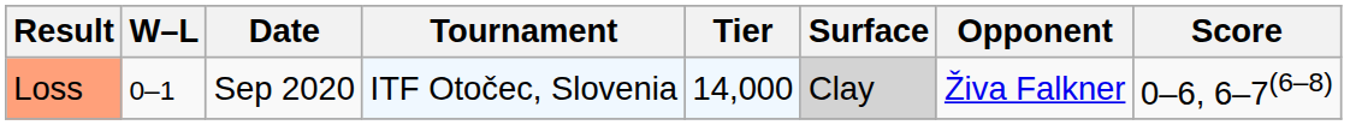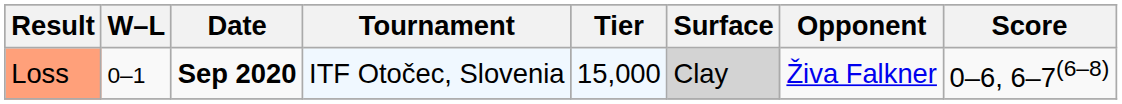 <table class="sortable wikitable">
 <tr>
 <th>Result</th>
 <th class="unsortable">W–L</th>
 <th>Date</th>
 <th>Tournament</th>
 <th>Tier</th>
 <th>Surface</th>
 <th>Opponent</th>
 <th class="unsortable">Score</th>
 </tr>
 <tr>
 <td bgcolor="ffa07a">Loss</td>
 <td><small>0–1</small></td>
-<td>Sep 2020</td>
+<td><strong>Sep 2020</strong></td>
 <td style="background:#f0f8ff;">ITF Otočec, Slovenia</td>
-<td style="background:#f0f8ff;">14,000</td>
+<td style="background:#f0f8ff;">15,000</td>
 <td style="background: lightgrey;">Clay</td>
 <td> <a href='#'>Živa Falkner</a></td>
 <td>0–6, 6–7<sup>(6–8)</sup></td>
 </tr>
 </table>
